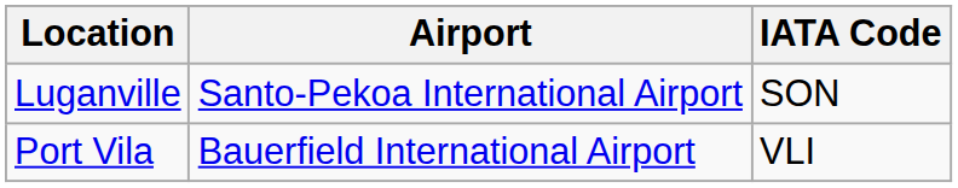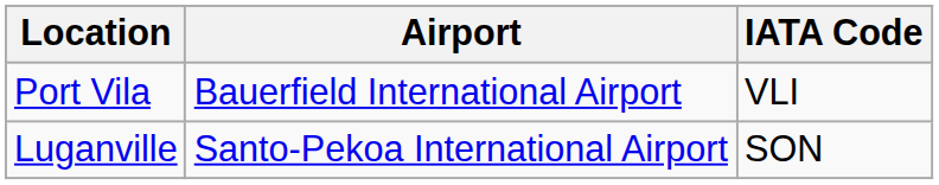 <table class="wikitable">
 <tr>
 <th>Location</th>
 <th>Airport</th>
 <th>IATA Code</th>
 </tr>
 <tr>
+<td><a href='#'>Port Vila</a></td>
+<td><a href='#'>Bauerfield International Airport</a></td>
+<td>VLI</td>
+</tr>
+<tr>
 <td><a href='#'>Luganville</a></td>
 <td><a href='#'>Santo-Pekoa International Airport</a></td>
 <td>SON</td>
 </tr>
-<tr>
-<td><a href='#'>Port Vila</a></td>
-<td><a href='#'>Bauerfield International Airport</a></td>
-<td>VLI</td>
-</tr>
 </table>
